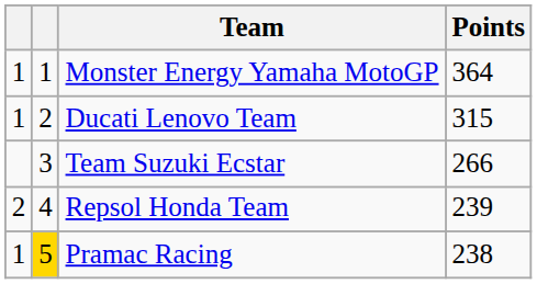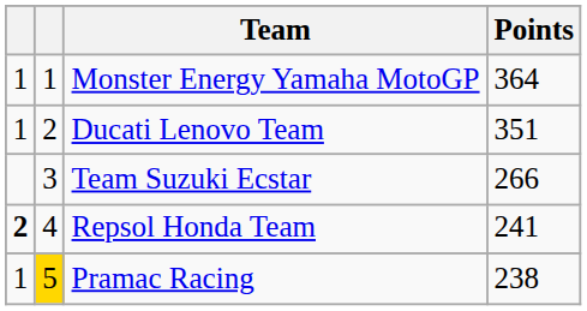 <table class="wikitable" style="font-size: 85%;">
 <tr>
 <th></th>
 <th></th>
 <th>Team</th>
 <th>Points</th>
 </tr>
 <tr>
 <td> 1</td>
 <td align=center>1</td>
 <td> <a href='#'>Monster Energy Yamaha MotoGP</a></td>
 <td align=left>364</td>
 </tr>
 <tr>
 <td> 1</td>
 <td align=center>2</td>
 <td> <a href='#'>Ducati Lenovo Team</a></td>
-<td align=left>315</td>
+<td align=left>351</td>
 </tr>
 <tr>
 <td></td>
 <td align=center>3</td>
 <td> <a href='#'>Team Suzuki Ecstar</a></td>
 <td align=left>266</td>
 </tr>
 <tr>
-<td> 2</td>
+<td><strong> 2</strong></td>
 <td align=center>4</td>
 <td> <a href='#'>Repsol Honda Team</a></td>
-<td align=left>239</td>
+<td align=left>241</td>
 </tr>
 <tr>
 <td> 1</td>
 <td align=center style="background: gold;">5</td>
 <td> <a href='#'>Pramac Racing</a></td>
 <td align=left>238</td>
 </tr>
 </table>
